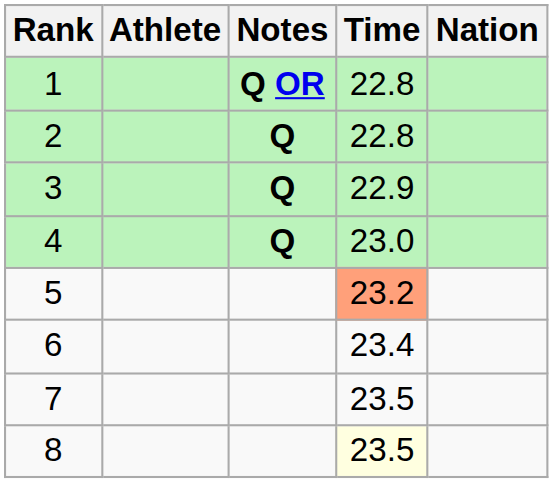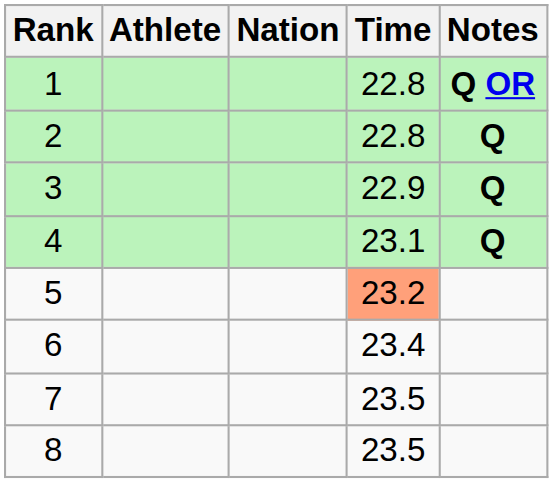 <table class="wikitable sortable" style="text-align:center">
 <tr>
 <th>Rank</th>
 <th>Athlete</th>
+<th>Nation</th>
+<th>Time</th>
 <th>Notes</th>
-<th>Time</th>
-<th>Nation</th>
 </tr>
 <tr bgcolor=#bbf3bb>
 <td>1</td>
 <td align=left></td>
+<td align=left></td>
+<td>22.8</td>
 <td><strong>Q</strong> <strong><a href='#'>OR</a></strong></td>
-<td>22.8</td>
-<td align=left></td>
 </tr>
 <tr bgcolor=#bbf3bb>
 <td>2</td>
 <td align=left></td>
+<td align=left></td>
+<td>22.8</td>
 <td><strong>Q</strong></td>
-<td>22.8</td>
-<td align=left></td>
 </tr>
 <tr bgcolor=#bbf3bb>
 <td>3</td>
 <td align=left></td>
+<td align=left></td>
+<td>22.9</td>
 <td><strong>Q</strong></td>
-<td>22.9</td>
-<td align=left></td>
 </tr>
 <tr bgcolor=#bbf3bb>
 <td>4</td>
 <td align=left></td>
+<td align=left></td>
+<td>23.1</td>
 <td><strong>Q</strong></td>
-<td>23.0</td>
-<td align=left></td>
 </tr>
 <tr>
 <td>5</td>
 <td align=left></td>
+<td align=left></td>
+<td style="background: lightsalmon;">23.2</td>
 <td></td>
-<td style="background: lightsalmon;">23.2</td>
-<td align=left></td>
 </tr>
 <tr>
 <td>6</td>
 <td align=left></td>
+<td align=left></td>
+<td>23.4</td>
 <td></td>
-<td>23.4</td>
-<td align=left></td>
 </tr>
 <tr>
 <td>7</td>
 <td align=left></td>
+<td align=left></td>
+<td>23.5</td>
 <td></td>
-<td>23.5</td>
-<td align=left></td>
 </tr>
 <tr>
 <td>8</td>
 <td align=left></td>
+<td align=left></td>
+<td>23.5</td>
 <td></td>
-<td style="background: lightyellow;">23.5</td>
-<td align=left></td>
 </tr>
 </table>
